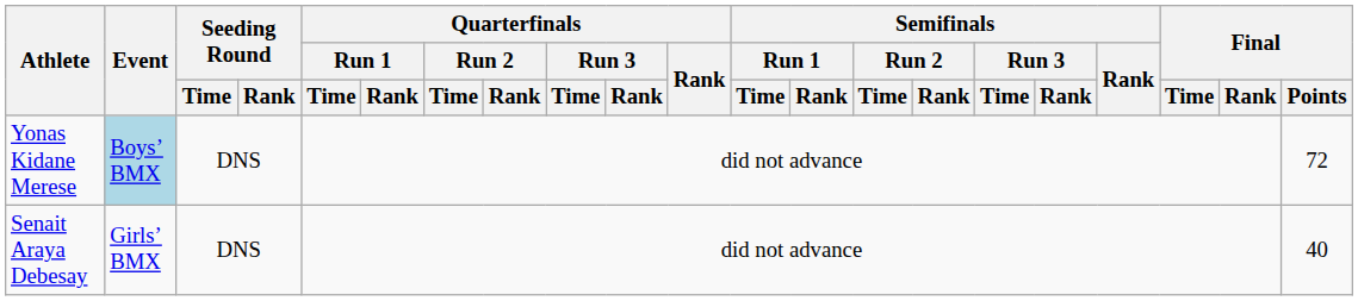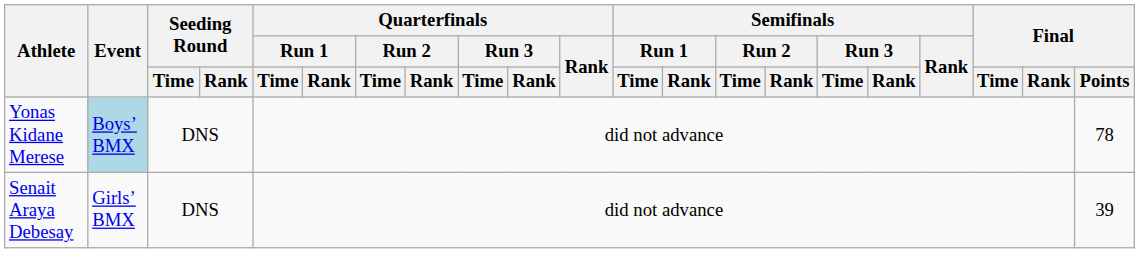 <table class="wikitable" border="1" style="font-size:90%">
 <tr>
 <th rowspan=3>Athlete</th>
 <th rowspan=3>Event</th>
 <th rowspan=2 colspan=2>Seeding Round</th>
 <th colspan=7>Quarterfinals</th>
 <th colspan=7>Semifinals</th>
 <th rowspan=2 colspan=3>Final</th>
 </tr>
 <tr>
 <th colspan=2>Run 1</th>
 <th colspan=2>Run 2</th>
 <th colspan=2>Run 3</th>
 <th rowspan=2>Rank</th>
 <th colspan=2>Run 1</th>
 <th colspan=2>Run 2</th>
 <th colspan=2>Run 3</th>
 <th rowspan=2>Rank</th>
 </tr>
 <tr>
 <th>Time</th>
 <th>Rank</th>
 <th>Time</th>
 <th>Rank</th>
 <th>Time</th>
 <th>Rank</th>
 <th>Time</th>
 <th>Rank</th>
 <th>Time</th>
 <th>Rank</th>
 <th>Time</th>
 <th>Rank</th>
 <th>Time</th>
 <th>Rank</th>
 <th>Time</th>
 <th>Rank</th>
 <th>Points</th>
 </tr>
 <tr>
 <td><a href='#'>Yonas Kidane Merese</a></td>
 <td style="background: lightblue;"><a href='#'>Boys’ BMX</a></td>
 <td align=center colspan=2>DNS</td>
 <td align=center colspan=16>did not advance</td>
-<td align=center>72</td>
+<td align=center>78</td>
 </tr>
 <tr>
 <td><a href='#'>Senait Araya Debesay</a></td>
 <td><a href='#'>Girls’ BMX</a></td>
 <td align=center colspan=2>DNS</td>
 <td align=center colspan=16>did not advance</td>
-<td align=center>40</td>
+<td align=center>39</td>
 </tr>
 </table>
